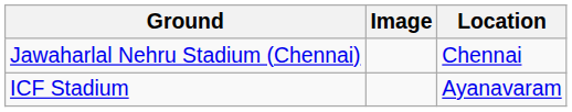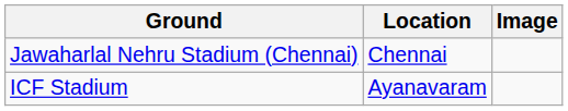 <table class="wikitable sortable">
 <tr>
 <th>Ground</th>
+<th>Location</th>
 <th>Image</th>
-<th>Location</th>
 </tr>
 <tr>
 <td><a href='#'>Jawaharlal Nehru Stadium (Chennai)</a></td>
+<td><a href='#'>Chennai</a></td>
 <td></td>
-<td><a href='#'>Chennai</a></td>
 </tr>
 <tr>
 <td><a href='#'>ICF Stadium</a></td>
+<td><a href='#'>Ayanavaram</a></td>
 <td></td>
-<td><a href='#'>Ayanavaram</a></td>
 </tr>
 </table>
